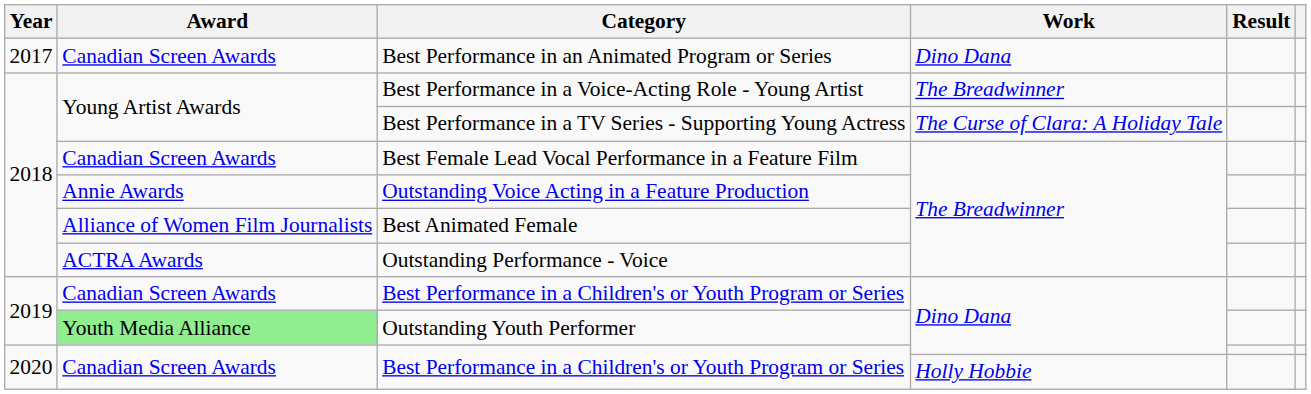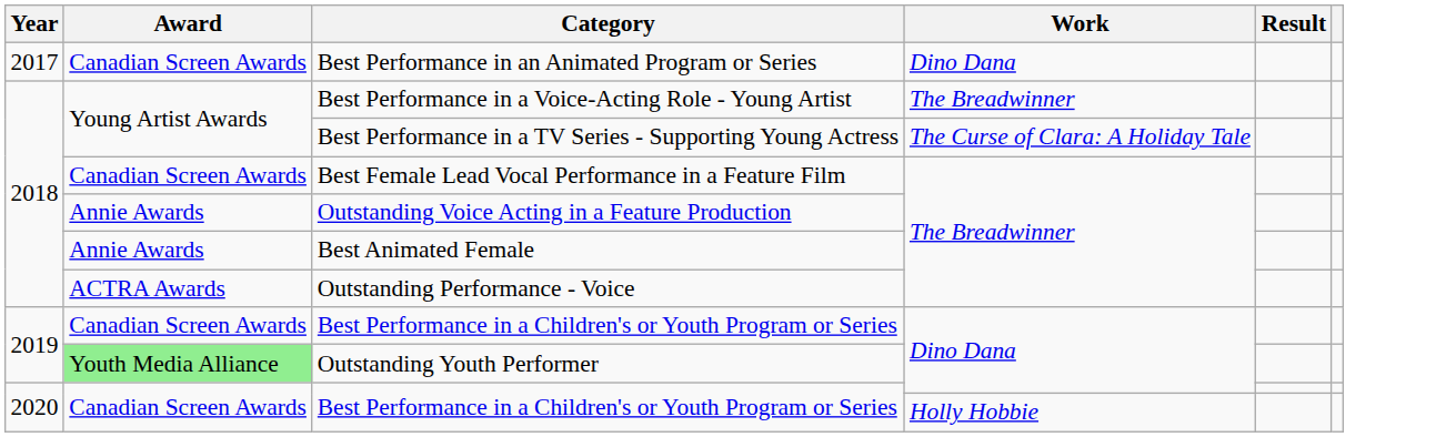 <table class="wikitable">
 <tr>
 <th>Year</th>
 <th>Award</th>
 <th>Category</th>
 <th>Work</th>
 <th>Result</th>
 <th></th>
 </tr>
 <tr>
 <td>2017</td>
 <td><a href='#'>Canadian Screen Awards</a></td>
 <td>Best Performance in an Animated Program or Series</td>
 <td><em><a href='#'>Dino Dana</a></em></td>
 <td></td>
 <td></td>
 </tr>
 <tr>
 <td rowspan="6">2018</td>
 <td rowspan="2">Young Artist Awards</td>
 <td>Best Performance in a Voice-Acting Role - Young Artist</td>
 <td><em><a href='#'>The Breadwinner</a></em></td>
 <td></td>
 <td></td>
 </tr>
 <tr>
 <td>Best Performance in a TV Series - Supporting Young Actress</td>
 <td><em><a href='#'>The Curse of Clara: A Holiday Tale</a></em></td>
 <td></td>
 <td></td>
 </tr>
 <tr>
 <td><a href='#'>Canadian Screen Awards</a></td>
 <td>Best Female Lead Vocal Performance in a Feature Film</td>
 <td rowspan="4"><em><a href='#'>The Breadwinner</a></em></td>
 <td></td>
 <td></td>
 </tr>
 <tr>
 <td><a href='#'>Annie Awards</a></td>
 <td><a href='#'>Outstanding Voice Acting in a Feature Production</a></td>
 <td></td>
 <td></td>
 </tr>
 <tr>
-<td><a href='#'>Alliance of Women Film Journalists</a></td>
+<td><a href='#'>Annie Awards</a></td>
 <td>Best Animated Female</td>
 <td></td>
 <td></td>
 </tr>
 <tr>
 <td><a href='#'>ACTRA Awards</a></td>
 <td>Outstanding Performance - Voice</td>
 <td></td>
 <td></td>
 </tr>
 <tr>
 <td rowspan="2">2019</td>
 <td><a href='#'>Canadian Screen Awards</a></td>
 <td><a href='#'>Best Performance in a Children's or Youth Program or Series</a></td>
 <td rowspan="3"><em><a href='#'>Dino Dana</a></em></td>
 <td></td>
 <td></td>
 </tr>
 <tr>
 <td style="background: lightgreen;">Youth Media Alliance</td>
 <td>Outstanding Youth Performer</td>
 <td></td>
 <td></td>
 </tr>
 <tr>
 <td rowspan="2">2020</td>
 <td rowspan="2"><a href='#'>Canadian Screen Awards</a></td>
 <td rowspan="2"><a href='#'>Best Performance in a Children's or Youth Program or Series</a></td>
 <td></td>
 <td></td>
 </tr>
 <tr>
 <td><em><a href='#'>Holly Hobbie</a></em></td>
 <td></td>
 <td></td>
 </tr>
 </table>
